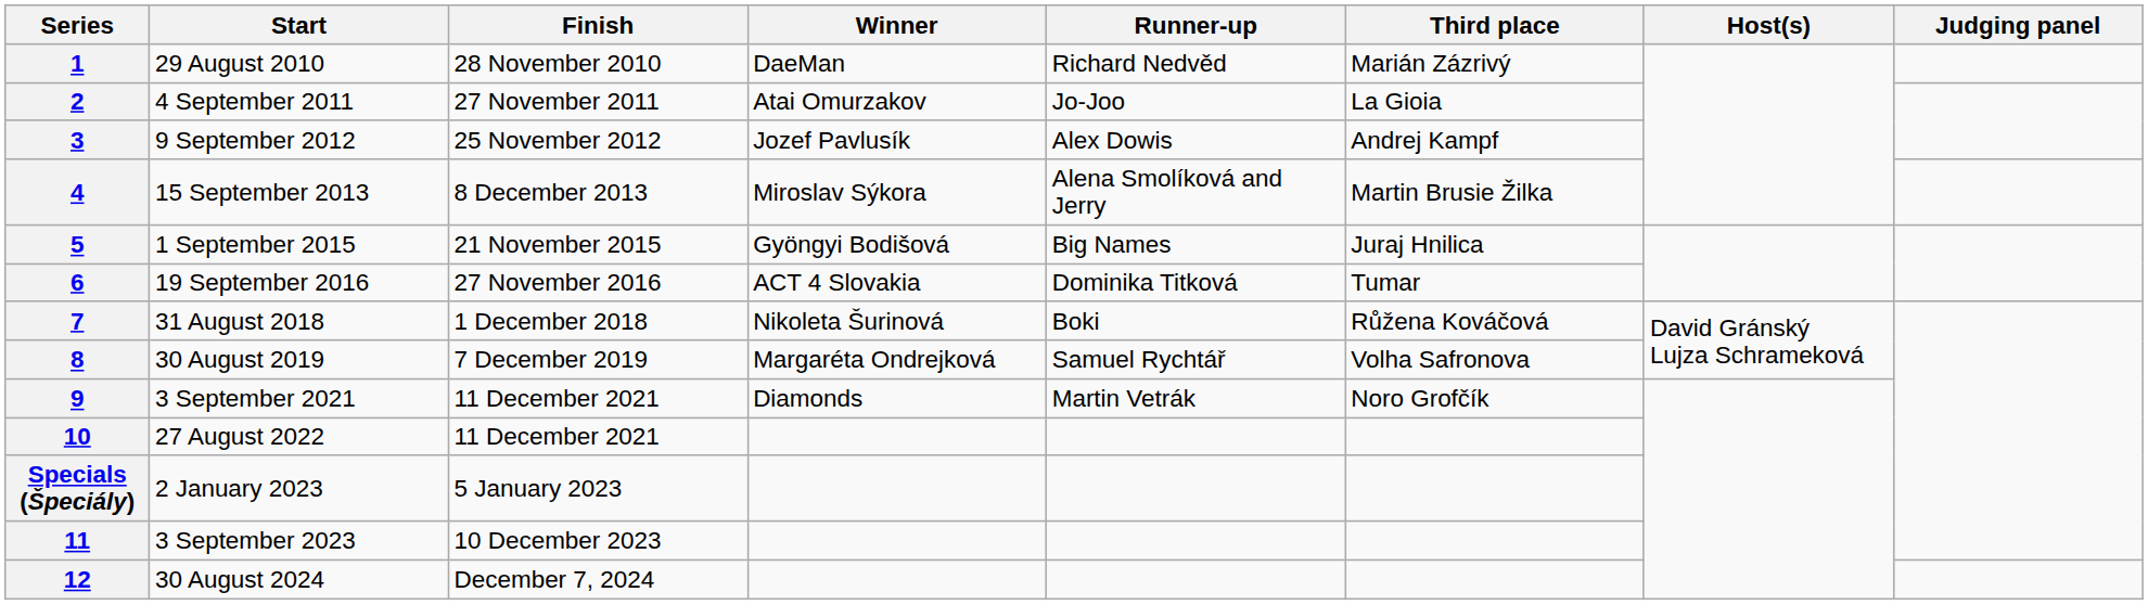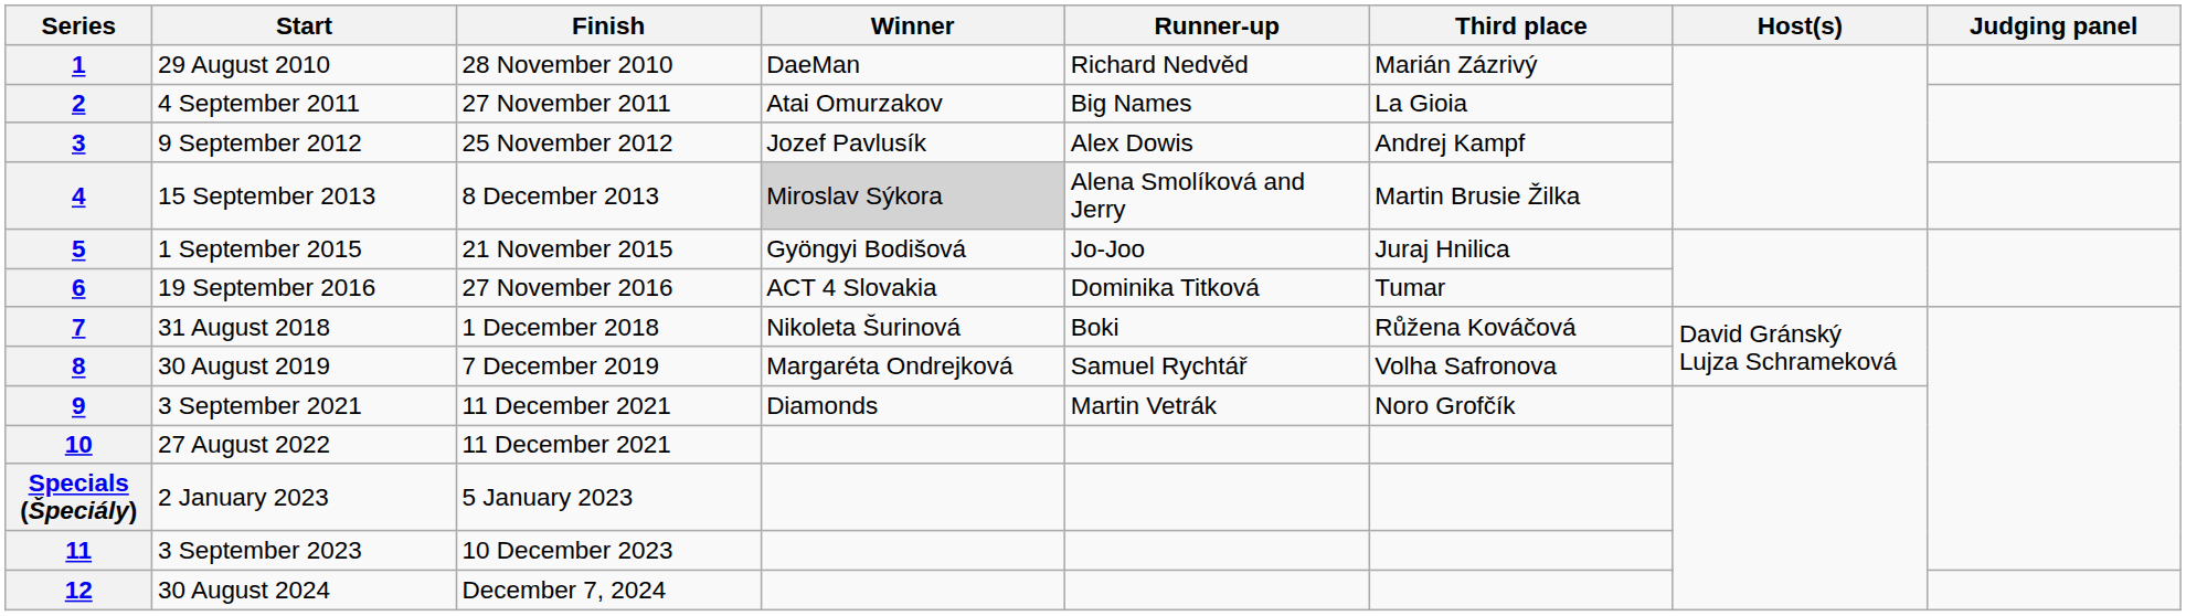 <table class="wikitable"  style="text-align:left; font-size:90%; width:100%;">
 <tr>
 <th scope="col" style="width:05%;">Series</th>
 <th scope="col" style="width:12%;">Start</th>
 <th scope="col" style="width:12%;">Finish</th>
 <th scope="col" style="width:12%;">Winner</th>
 <th scope="col" style="width:12%;">Runner-up</th>
 <th scope="col" style="width:12%;">Third place</th>
 <th scope="col" style="width:10%;">Host(s)</th>
 <th scope="col" style="width:10%;">Judging panel</th>
 </tr>
 <tr>
 <th scope="row"><a href='#'>1</a></th>
 <td>29 August 2010</td>
 <td>28 November 2010</td>
 <td>DaeMan</td>
 <td>Richard Nedvěd</td>
 <td>Marián Zázrivý</td>
 <td rowspan="4"></td>
 <td rowspan="1"></td>
 </tr>
 <tr>
 <th scope="row"><a href='#'>2</a></th>
 <td>4 September 2011</td>
 <td>27 November 2011</td>
 <td>Atai Omurzakov</td>
-<td>Jo-Joo</td>
+<td>Big Names</td>
 <td>La Gioia</td>
 <td rowspan="2"></td>
 </tr>
 <tr>
 <th scope="row"><a href='#'>3</a></th>
 <td>9 September 2012</td>
 <td>25 November 2012</td>
 <td>Jozef Pavlusík</td>
 <td>Alex Dowis</td>
 <td>Andrej Kampf</td>
 </tr>
 <tr>
 <th scope="row"><a href='#'>4</a></th>
 <td>15 September 2013</td>
 <td>8 December 2013</td>
-<td>Miroslav Sýkora</td>
+<td style="background: lightgrey;">Miroslav Sýkora</td>
 <td>Alena Smolíková and Jerry</td>
 <td>Martin Brusie Žilka</td>
 <td rowspan="1"></td>
 </tr>
 <tr>
 <th scope="row"><a href='#'>5</a></th>
 <td>1 September 2015</td>
 <td>21 November 2015</td>
 <td>Gyöngyi Bodišová</td>
-<td>Big Names</td>
+<td>Jo-Joo</td>
 <td>Juraj Hnilica</td>
 <td rowspan="2"></td>
 <td rowspan="2"></td>
 </tr>
 <tr>
 <th scope="row"><a href='#'>6</a></th>
 <td>19 September 2016</td>
 <td>27 November 2016</td>
 <td>ACT 4 Slovakia</td>
 <td>Dominika Titková</td>
 <td>Tumar</td>
 </tr>
 <tr>
 <th scope="row"><a href='#'>7</a></th>
 <td>31 August 2018</td>
 <td>1 December 2018</td>
 <td>Nikoleta Šurinová</td>
 <td>Boki</td>
 <td>Růžena Kováčová</td>
 <td rowspan="2">David Gránský<br>Lujza Schrameková</td>
 <td rowspan="6"></td>
 </tr>
 <tr>
 <th scope="row"><a href='#'>8</a></th>
 <td>30 August 2019</td>
 <td>7 December 2019</td>
 <td>Margaréta Ondrejková</td>
 <td>Samuel Rychtář</td>
 <td>Volha Safronova</td>
 </tr>
 <tr>
 <th scope="row"><a href='#'>9</a></th>
 <td>3 September 2021</td>
 <td>11 December 2021</td>
 <td>Diamonds</td>
 <td>Martin Vetrák</td>
 <td>Noro Grofčík</td>
 <td rowspan="6"></td>
 </tr>
 <tr>
 <th scope="row"><a href='#'>10</a></th>
 <td>27 August 2022</td>
 <td>11 December 2021</td>
 <td></td>
 <td></td>
 <td></td>
 </tr>
 <tr>
 <th scope="row"><a href='#'>Specials</a> (<em>Špeciály</em>)</th>
 <td>2 January 2023</td>
 <td>5 January 2023</td>
 <td></td>
 <td></td>
 <td></td>
 </tr>
 <tr>
 <th scope="row"><a href='#'>11</a></th>
 <td>3 September 2023</td>
 <td>10 December 2023</td>
 <td></td>
 <td></td>
 <td></td>
 </tr>
 <tr>
 <th scope="row"><a href='#'>12</a></th>
 <td>30 August 2024</td>
 <td>December 7, 2024</td>
 <td></td>
 <td></td>
 <td></td>
 <td rowspan="1"></td>
 </tr>
 </table>
